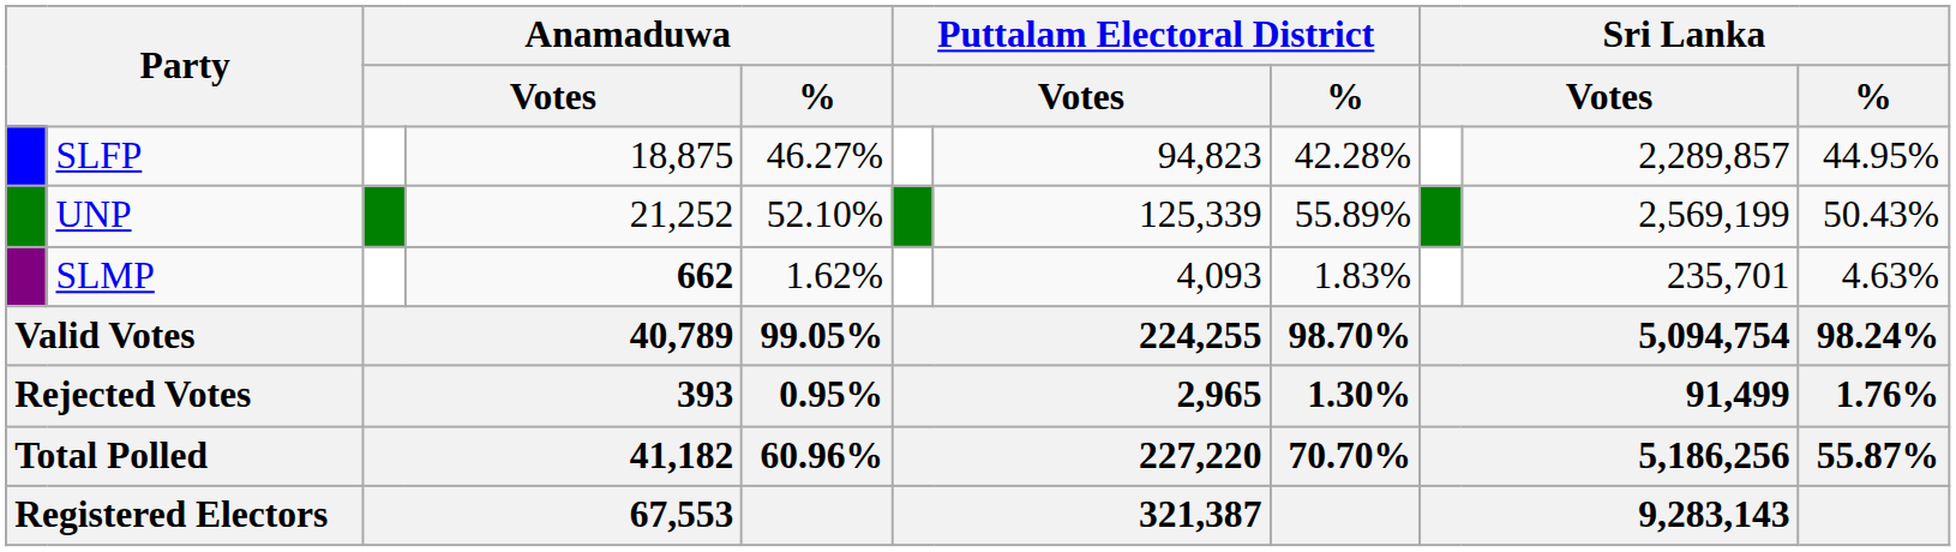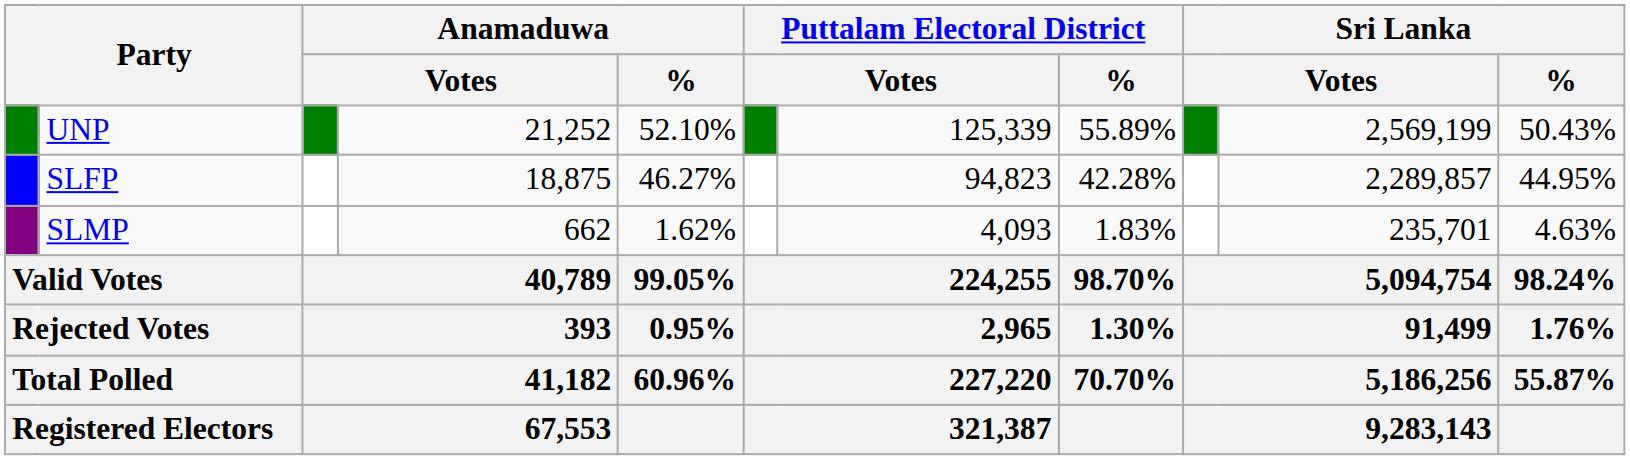 <table class="wikitable">
 <tr>
 <th colspan="2" width="144px"rowspan="2">Party</th>
 <th colspan="3" width="216px">Anamaduwa</th>
 <th colspan="3" width="216px"><a href='#'>Puttalam Electoral District</a></th>
 <th colspan="3" width="216px">Sri Lanka</th>
 </tr>
 <tr>
 <th colspan="2" width="144px">Votes</th>
 <th>%</th>
 <th colspan="2" width="144px">Votes</th>
 <th>%</th>
 <th colspan="2" width="144px">Votes</th>
 <th>%</th>
 </tr>
 <tr>
+<td style="background-color:green;" width="10px"></td>
+<td style="text-align:left;"><a href='#'>UNP</a></td>
+<td style="background-color:green;" width="10px"></td>
+<td style="text-align:right;">21,252</td>
+<td style="text-align:right;">52.10%</td>
+<td style="background-color:green;" width="10px"></td>
+<td style="text-align:right;">125,339</td>
+<td style="text-align:right;">55.89%</td>
+<td style="background-color:green;" width="10px"></td>
+<td style="text-align:right;">2,569,199</td>
+<td style="text-align:right;">50.43%</td>
+</tr>
+<tr>
 <td style="background-color:blue;" width="10px"></td>
 <td style="text-align:left;"><a href='#'>SLFP</a></td>
 <td style="background-color:white;" width="10px"></td>
 <td style="text-align:right;">18,875</td>
 <td style="text-align:right;">46.27%</td>
 <td style="background-color:white;" width="10px"></td>
 <td style="text-align:right;">94,823</td>
 <td style="text-align:right;">42.28%</td>
 <td style="background-color:white;" width="10px"></td>
 <td style="text-align:right;">2,289,857</td>
 <td style="text-align:right;">44.95%</td>
 </tr>
 <tr>
-<td style="background-color:green;" width="10px"></td>
-<td style="text-align:left;"><a href='#'>UNP</a></td>
-<td style="background-color:green;" width="10px"></td>
-<td style="text-align:right;">21,252</td>
-<td style="text-align:right;">52.10%</td>
-<td style="background-color:green;" width="10px"></td>
-<td style="text-align:right;">125,339</td>
-<td style="text-align:right;">55.89%</td>
-<td style="background-color:green;" width="10px"></td>
-<td style="text-align:right;">2,569,199</td>
-<td style="text-align:right;">50.43%</td>
-</tr>
-<tr>
 <td style="background-color:purple;" width="10px"></td>
 <td style="text-align:left;"><a href='#'>SLMP</a></td>
 <td style="background-color:white;" width="10px"></td>
-<td style="text-align:right;"><strong>662</strong></td>
+<td style="text-align:right;">662</td>
 <td style="text-align:right;">1.62%</td>
 <td style="background-color:white;" width="10px"></td>
 <td style="text-align:right;">4,093</td>
 <td style="text-align:right;">1.83%</td>
 <td style="background-color:white;" width="10px"></td>
 <td style="text-align:right;">235,701</td>
 <td style="text-align:right;">4.63%</td>
 </tr>
 <tr>
 <th colspan="2" width="144px"style="text-align:left;">Valid Votes</th>
 <th style="text-align:right;"colspan="2" width="144px">40,789</th>
 <th style="text-align:right;">99.05%</th>
 <th style="text-align:right;"colspan="2" width="144px">224,255</th>
 <th style="text-align:right;">98.70%</th>
 <th style="text-align:right;"colspan="2" width="144px">5,094,754</th>
 <th style="text-align:right;">98.24%</th>
 </tr>
 <tr>
 <th colspan="2" width="144px"style="text-align:left;">Rejected Votes</th>
 <th style="text-align:right;"colspan="2" width="144px">393</th>
 <th style="text-align:right;">0.95%</th>
 <th style="text-align:right;"colspan="2" width="144px">2,965</th>
 <th style="text-align:right;">1.30%</th>
 <th style="text-align:right;"colspan="2" width="144px">91,499</th>
 <th style="text-align:right;">1.76%</th>
 </tr>
 <tr>
 <th colspan="2" width="144px"style="text-align:left;">Total Polled</th>
 <th style="text-align:right;"colspan="2" width="144px">41,182</th>
 <th style="text-align:right;">60.96%</th>
 <th style="text-align:right;"colspan="2" width="144px">227,220</th>
 <th style="text-align:right;">70.70%</th>
 <th style="text-align:right;"colspan="2" width="144px">5,186,256</th>
 <th style="text-align:right;">55.87%</th>
 </tr>
 <tr>
 <th colspan="2" width="144px"style="text-align:left;">Registered Electors</th>
 <th style="text-align:right;"colspan="2" width="144px">67,553</th>
 <th></th>
 <th style="text-align:right;"colspan="2" width="144px">321,387</th>
 <th></th>
 <th style="text-align:right;"colspan="2" width="144px">9,283,143</th>
 <th></th>
 </tr>
 </table>
